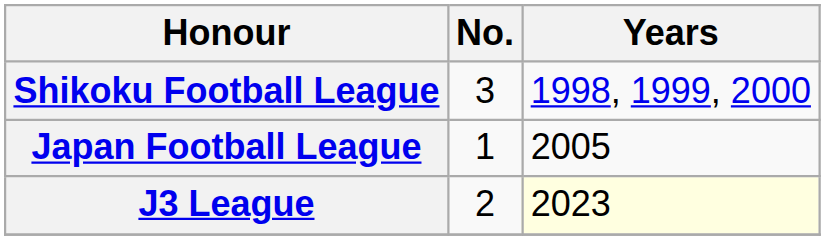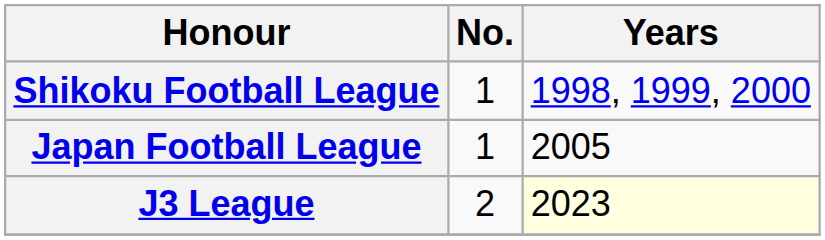 <table class="wikitable plainrowheaders">
 <tr>
 <th scope=col>Honour</th>
 <th scope=col>No.</th>
 <th scope=col>Years</th>
 </tr>
 <tr>
 <th scope=row><a href='#'>Shikoku Football League</a></th>
-<td align="center">3</td>
+<td align="center">1</td>
 <td><a href='#'>1998</a>, <a href='#'>1999</a>, <a href='#'>2000</a></td>
 </tr>
 <tr>
 <th scope=row><a href='#'>Japan Football League</a></th>
 <td align="center">1</td>
 <td>2005</td>
 </tr>
 <tr>
 <th scope=row><a href='#'>J3 League</a></th>
 <td align="center">2</td>
 <td style="background: lightyellow;">2023</td>
 </tr>
 <tr>
 </tr>
 </table>
